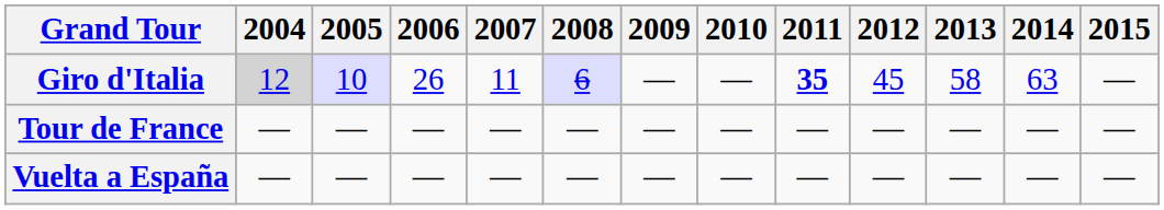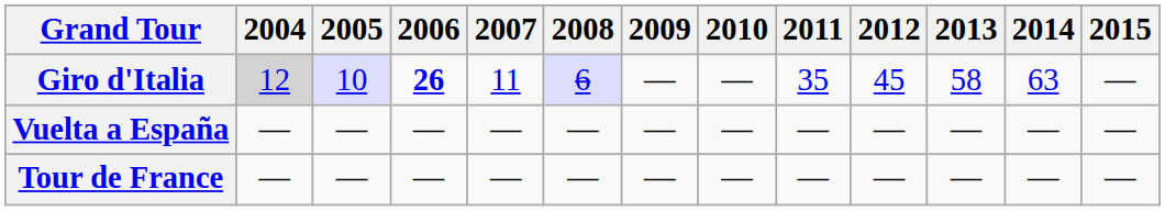 <table class="wikitable plainrowheaders">
 <tr>
 <th scope="col"><a href='#'>Grand Tour</a></th>
 <th scope="col">2004</th>
 <th scope="col">2005</th>
 <th scope="col">2006</th>
 <th scope="col">2007</th>
 <th scope="col">2008</th>
 <th scope="col">2009</th>
 <th scope="col">2010</th>
 <th scope="col">2011</th>
 <th scope="col">2012</th>
 <th scope="col">2013</th>
 <th scope="col">2014</th>
 <th scope="col">2015</th>
 </tr>
 <tr style="text-align:center;">
 <th scope="row"> <a href='#'>Giro d'Italia</a></th>
 <td style="background: lightgrey; text-align:center;"><a href='#'>12</a></td>
 <td style="text-align:center; background:#ddf;"><a href='#'>10</a></td>
-<td style="text-align:center;"><a href='#'>26</a></td>
+<td style="text-align:center;"><strong><a href='#'>26</a></strong></td>
 <td style="text-align:center;"><a href='#'>11</a></td>
 <td style="text-align:center; background:#ddf;"><a href='#'><del>6</del></a></td>
 <td>—</td>
 <td>—</td>
-<td style="text-align:center;"><strong><a href='#'>35</a></strong></td>
+<td style="text-align:center;"><a href='#'>35</a></td>
 <td style="text-align:center;"><a href='#'>45</a></td>
 <td style="text-align:center;"><a href='#'>58</a></td>
 <td style="text-align:center;"><a href='#'>63</a></td>
+<td>—</td>
+</tr>
+<tr style="text-align:center;">
+<th scope="row"> <a href='#'>Vuelta a España</a></th>
+<td>—</td>
+<td>—</td>
+<td>—</td>
+<td>—</td>
+<td>—</td>
+<td>—</td>
+<td>—</td>
+<td>—</td>
+<td>—</td>
+<td>—</td>
+<td>—</td>
 <td>—</td>
 </tr>
 <tr style="text-align:center;">
 <th scope="row"> <a href='#'>Tour de France</a></th>
 <td>—</td>
 <td>—</td>
 <td>—</td>
 <td>—</td>
 <td>—</td>
 <td>—</td>
 <td>—</td>
 <td>—</td>
 <td>—</td>
 <td>—</td>
 <td>—</td>
 <td>—</td>
 </tr>
-<tr style="text-align:center;">
-<th scope="row"> <a href='#'>Vuelta a España</a></th>
-<td>—</td>
-<td>—</td>
-<td>—</td>
-<td>—</td>
-<td>—</td>
-<td>—</td>
-<td>—</td>
-<td>—</td>
-<td>—</td>
-<td>—</td>
-<td>—</td>
-<td>—</td>
-</tr>
 </table>
